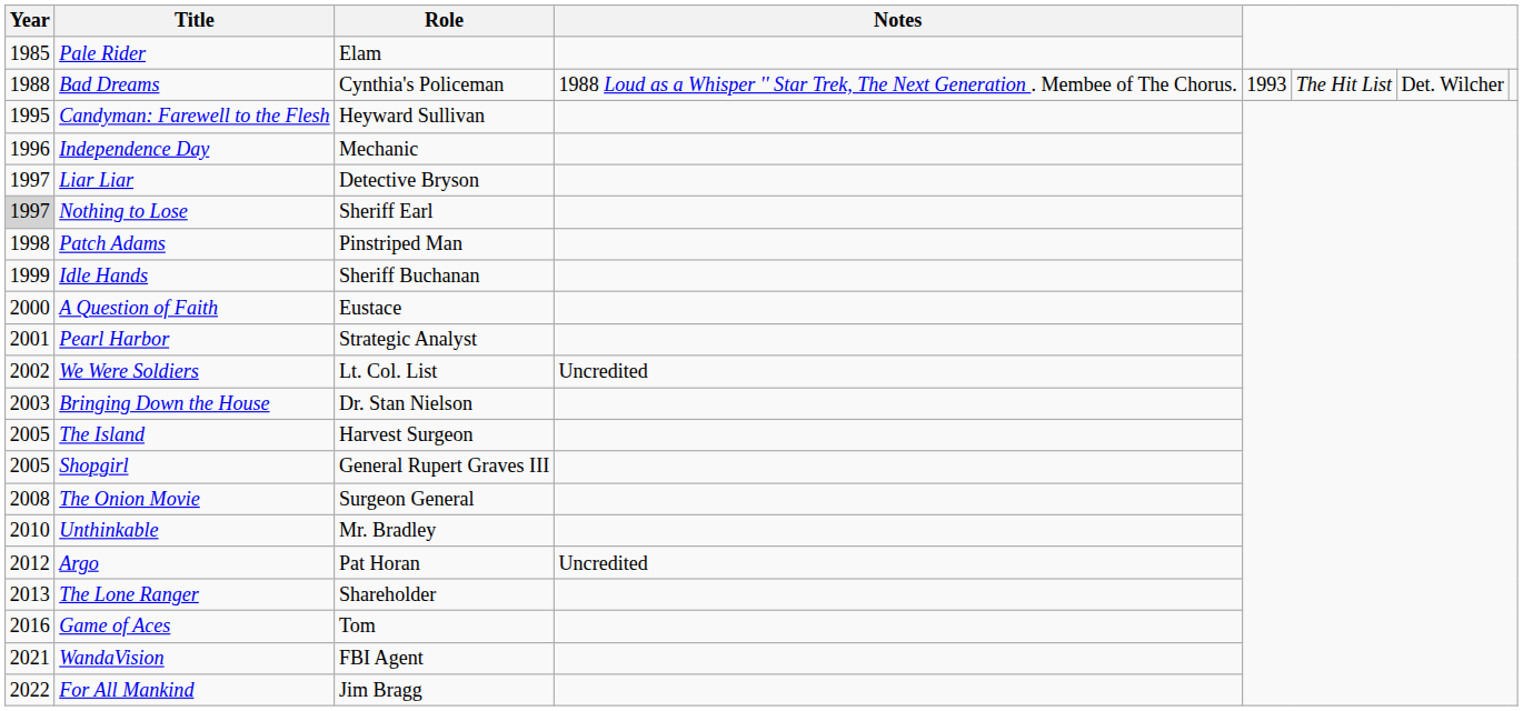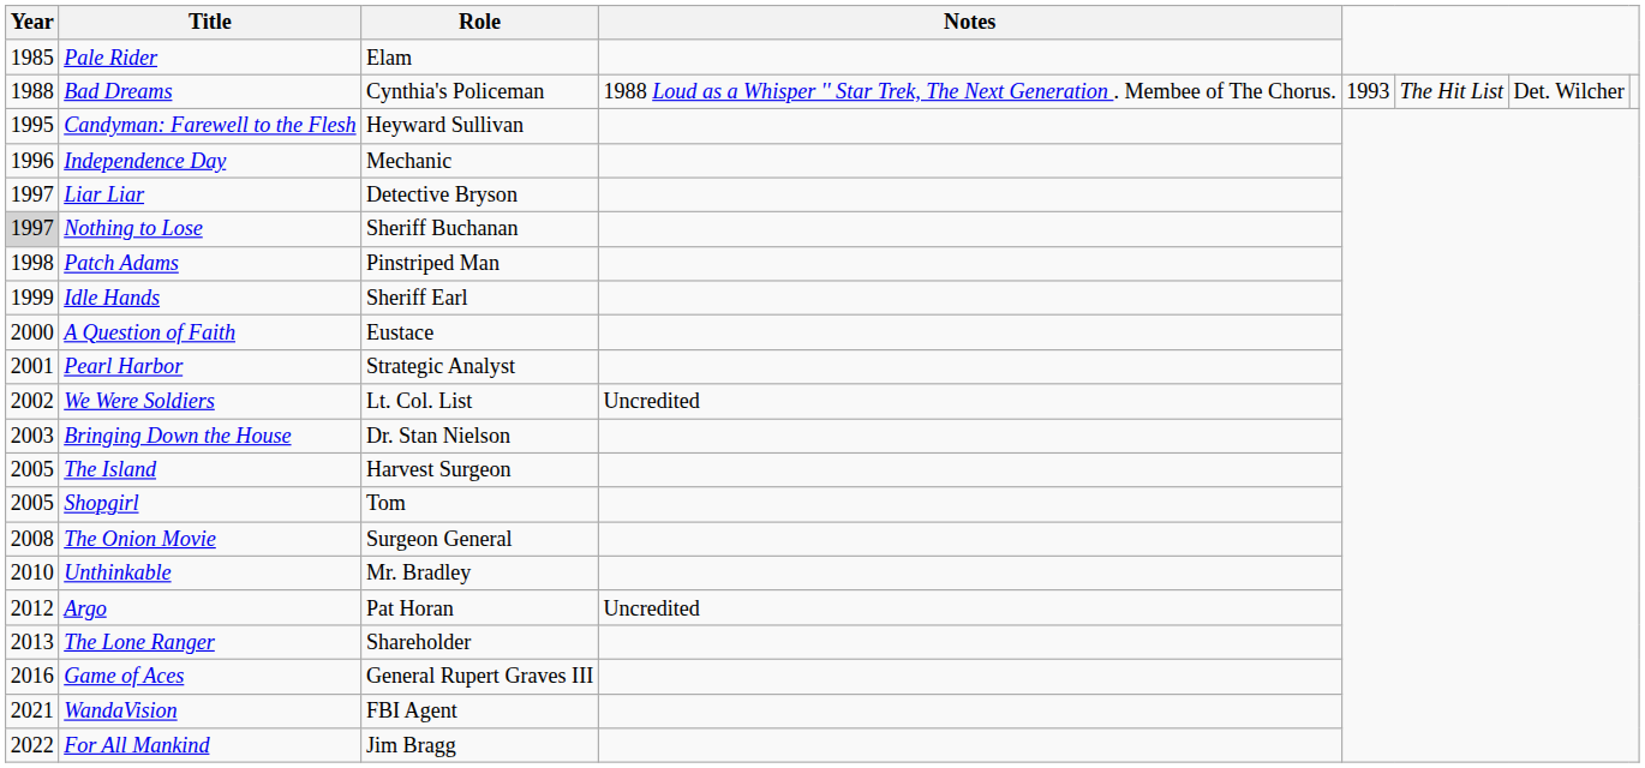 <table class="wikitable">
 <tr>
 <th>Year</th>
 <th>Title</th>
 <th>Role</th>
 <th>Notes</th>
 </tr>
 <tr>
 <td>1985</td>
 <td><em><a href='#'>Pale Rider</a></em></td>
 <td>Elam</td>
 <td></td>
 </tr>
 <tr>
 <td>1988</td>
 <td><em><a href='#'>Bad Dreams</a></em></td>
 <td>Cynthia's Policeman</td>
 <td>1988 <em> <a href='#'>Loud as a Whisper '' Star Trek,  The Next Generation </a> </em>. Membee of The Chorus.</td>
 <td>1993</td>
 <td><em>The Hit List</em></td>
 <td>Det. Wilcher</td>
 <td></td>
 </tr>
 <tr>
 <td>1995</td>
 <td><em><a href='#'>Candyman: Farewell to the Flesh</a></em></td>
 <td>Heyward Sullivan</td>
 <td></td>
 </tr>
 <tr>
 <td>1996</td>
 <td><em><a href='#'>Independence Day</a></em></td>
 <td>Mechanic</td>
 <td></td>
 </tr>
 <tr>
 <td>1997</td>
 <td><em><a href='#'>Liar Liar</a></em></td>
 <td>Detective Bryson</td>
 <td></td>
 </tr>
 <tr>
 <td style="background: lightgrey;">1997</td>
 <td><em><a href='#'>Nothing to Lose</a></em></td>
-<td>Sheriff Earl</td>
+<td>Sheriff Buchanan</td>
 <td></td>
 </tr>
 <tr>
 <td>1998</td>
 <td><em><a href='#'>Patch Adams</a></em></td>
 <td>Pinstriped Man</td>
 <td></td>
 </tr>
 <tr>
 <td>1999</td>
 <td><em><a href='#'>Idle Hands</a></em></td>
-<td>Sheriff Buchanan</td>
+<td>Sheriff Earl</td>
 <td></td>
 </tr>
 <tr>
 <td>2000</td>
 <td><em><a href='#'>A Question of Faith</a></em></td>
 <td>Eustace</td>
 <td></td>
 </tr>
 <tr>
 <td>2001</td>
 <td><em><a href='#'>Pearl Harbor</a></em></td>
 <td>Strategic Analyst</td>
 <td></td>
 </tr>
 <tr>
 <td>2002</td>
 <td><em><a href='#'>We Were Soldiers</a></em></td>
 <td>Lt. Col. List</td>
 <td>Uncredited</td>
 </tr>
 <tr>
 <td>2003</td>
 <td><em><a href='#'>Bringing Down the House</a></em></td>
 <td>Dr. Stan Nielson</td>
 <td></td>
 </tr>
 <tr>
 <td>2005</td>
 <td><em><a href='#'>The Island</a></em></td>
 <td>Harvest Surgeon</td>
 <td></td>
 </tr>
 <tr>
 <td>2005</td>
 <td><em><a href='#'>Shopgirl</a></em></td>
-<td>General Rupert Graves III</td>
+<td>Tom</td>
 <td></td>
 </tr>
 <tr>
 <td>2008</td>
 <td><em><a href='#'>The Onion Movie</a></em></td>
 <td>Surgeon General</td>
 <td></td>
 </tr>
 <tr>
 <td>2010</td>
 <td><em><a href='#'>Unthinkable</a></em></td>
 <td>Mr. Bradley</td>
 <td></td>
 </tr>
 <tr>
 <td>2012</td>
 <td><em><a href='#'>Argo</a></em></td>
 <td>Pat Horan</td>
 <td>Uncredited</td>
 </tr>
 <tr>
 <td>2013</td>
 <td><em><a href='#'>The Lone Ranger</a></em></td>
 <td>Shareholder</td>
 <td></td>
 </tr>
 <tr>
 <td>2016</td>
 <td><em><a href='#'>Game of Aces</a></em></td>
-<td>Tom</td>
+<td>General Rupert Graves III</td>
 <td></td>
 </tr>
 <tr>
 <td>2021</td>
 <td><em><a href='#'>WandaVision</a></em></td>
 <td>FBI Agent</td>
 <td></td>
 </tr>
 <tr>
 <td>2022</td>
 <td><em><a href='#'>For All Mankind</a></em></td>
 <td>Jim Bragg</td>
 <td></td>
 </tr>
 </table>
